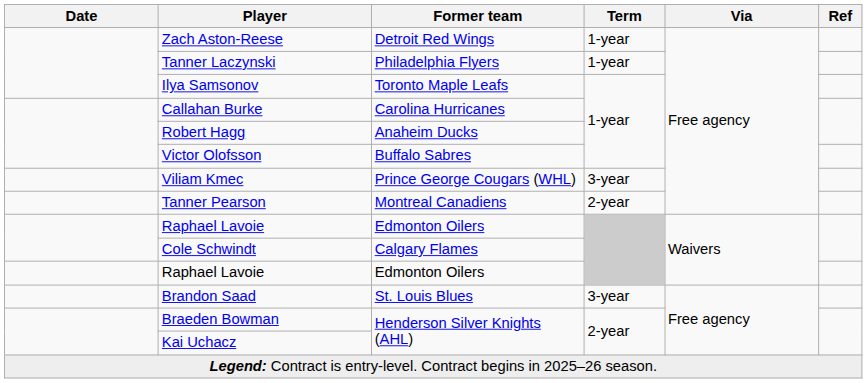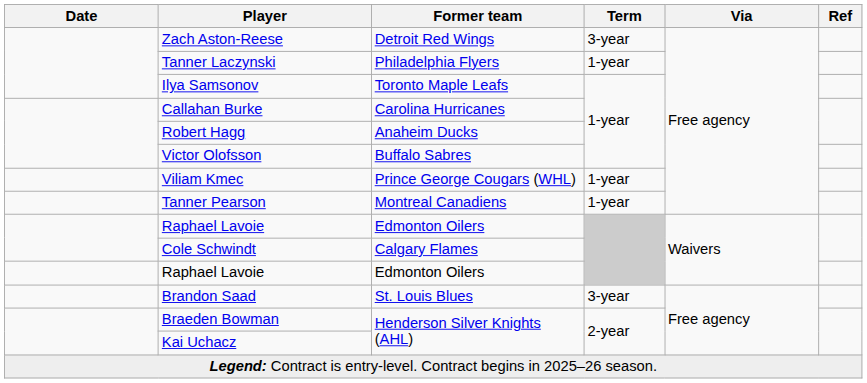 <table class="wikitable">
 <tr style="background:#ddd; text-align:center;">
 <th style="width: 10em;">Date</th>
 <th style="width: 14em;">Player</th>
 <th style="width: 14em;">Former team</th>
 <th style="width: 5em;">Term</th>
 <th style="width: 10em;">Via</th>
 <th style="width: 2.5em;">Ref</th>
 </tr>
 <tr>
 <td rowspan="3"></td>
 <td><a href='#'>Zach Aston-Reese</a></td>
 <td><a href='#'>Detroit Red Wings</a></td>
-<td>1-year</td>
+<td>3-year</td>
 <td rowspan="8">Free agency</td>
 <td></td>
 </tr>
 <tr>
 <td><a href='#'>Tanner Laczynski</a></td>
 <td><a href='#'>Philadelphia Flyers</a></td>
 <td>1-year</td>
 <td></td>
 </tr>
 <tr>
 <td><a href='#'>Ilya Samsonov</a></td>
 <td><a href='#'>Toronto Maple Leafs</a></td>
 <td rowspan="4">1-year</td>
 <td></td>
 </tr>
 <tr>
 <td rowspan="3"></td>
 <td><a href='#'>Callahan Burke</a></td>
 <td><a href='#'>Carolina Hurricanes</a></td>
 <td rowspan="2"></td>
 </tr>
 <tr>
 <td><a href='#'>Robert Hagg</a></td>
 <td><a href='#'>Anaheim Ducks</a></td>
 </tr>
 <tr>
 <td><a href='#'>Victor Olofsson</a></td>
 <td><a href='#'>Buffalo Sabres</a></td>
 <td></td>
 </tr>
 <tr>
 <td></td>
 <td><a href='#'>Viliam Kmec</a></td>
 <td><a href='#'>Prince George Cougars</a> (<a href='#'>WHL</a>)</td>
-<td>3-year</td>
+<td>1-year</td>
 <td></td>
 </tr>
 <tr>
 <td></td>
 <td><a href='#'>Tanner Pearson</a></td>
 <td><a href='#'>Montreal Canadiens</a></td>
-<td>2-year</td>
+<td>1-year</td>
 <td></td>
 </tr>
 <tr>
 <td rowspan="2"></td>
 <td><a href='#'>Raphael Lavoie</a></td>
 <td><a href='#'>Edmonton Oilers</a></td>
 <td rowspan="3" style="background:#ccc;"></td>
 <td rowspan="3">Waivers</td>
 <td rowspan="2"></td>
 </tr>
 <tr>
 <td><a href='#'>Cole Schwindt</a></td>
 <td><a href='#'>Calgary Flames</a></td>
 </tr>
 <tr>
 <td></td>
 <td>Raphael Lavoie</td>
 <td>Edmonton Oilers</td>
 <td></td>
 </tr>
 <tr>
 <td></td>
 <td><a href='#'>Brandon Saad</a></td>
 <td><a href='#'>St. Louis Blues</a></td>
 <td>3-year</td>
 <td rowspan="3">Free agency</td>
 <td></td>
 </tr>
 <tr>
 <td rowspan="2"></td>
 <td><a href='#'>Braeden Bowman</a></td>
 <td rowspan="2"><a href='#'>Henderson Silver Knights</a> (<a href='#'>AHL</a>)</td>
 <td rowspan="2">2-year</td>
 <td rowspan="2"></td>
 </tr>
 <tr>
 <td><a href='#'>Kai Uchacz</a></td>
 </tr>
 <tr>
 <td colspan="6" style="text-align:center" bgcolor="eeeeee"><strong><em>Legend:</em></strong>  Contract is entry-level.  Contract begins in 2025–26 season.</td>
 </tr>
 </table>
